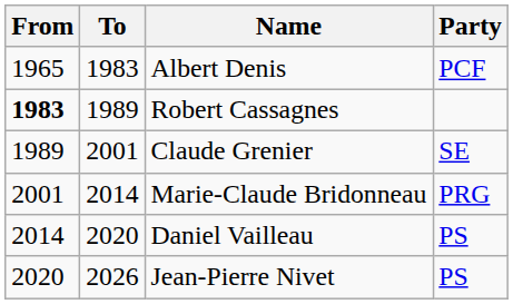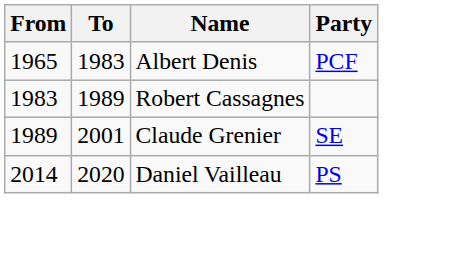 <table class="wikitable">
 <tr>
 <th>From</th>
 <th>To</th>
 <th>Name</th>
 <th>Party</th>
 </tr>
 <tr>
 <td>1965</td>
 <td>1983</td>
 <td>Albert Denis</td>
 <td><a href='#'>PCF</a></td>
 </tr>
 <tr>
-<td><strong>1983</strong></td>
+<td>1983</td>
 <td>1989</td>
 <td>Robert Cassagnes</td>
 <td></td>
 </tr>
 <tr>
 <td>1989</td>
 <td>2001</td>
 <td>Claude Grenier</td>
 <td><a href='#'>SE</a></td>
 </tr>
 <tr>
-<td>2001</td>
-<td>2014</td>
-<td>Marie-Claude Bridonneau</td>
-<td><a href='#'>PRG</a></td>
-</tr>
-<tr>
 <td>2014</td>
 <td>2020</td>
 <td>Daniel Vailleau</td>
 <td><a href='#'>PS</a></td>
 </tr>
-<tr>
-<td>2020</td>
-<td>2026</td>
-<td>Jean-Pierre Nivet</td>
-<td><a href='#'>PS</a></td>
-</tr>
 </table>
